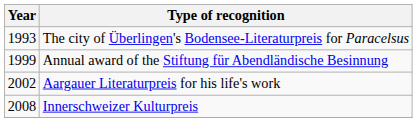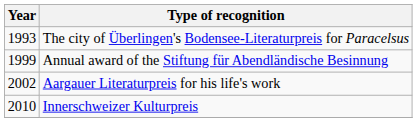 <table class="wikitable">
 <tr>
 <th>Year</th>
 <th>Type of recognition</th>
 </tr>
 <tr>
 <td>1993</td>
 <td>The city of <a href='#'>Überlingen</a>'s <a href='#'>Bodensee-Literaturpreis</a> for <em>Paracelsus</em></td>
 </tr>
 <tr>
 <td>1999</td>
 <td>Annual award of the <a href='#'>Stiftung für Abendländische Besinnung</a></td>
 </tr>
 <tr>
 <td>2002</td>
 <td><a href='#'>Aargauer Literaturpreis</a> for his life's work</td>
 </tr>
 <tr>
-<td>2008</td>
+<td>2010</td>
 <td><a href='#'>Innerschweizer Kulturpreis</a></td>
 </tr>
 <tr>
 </tr>
 </table>
